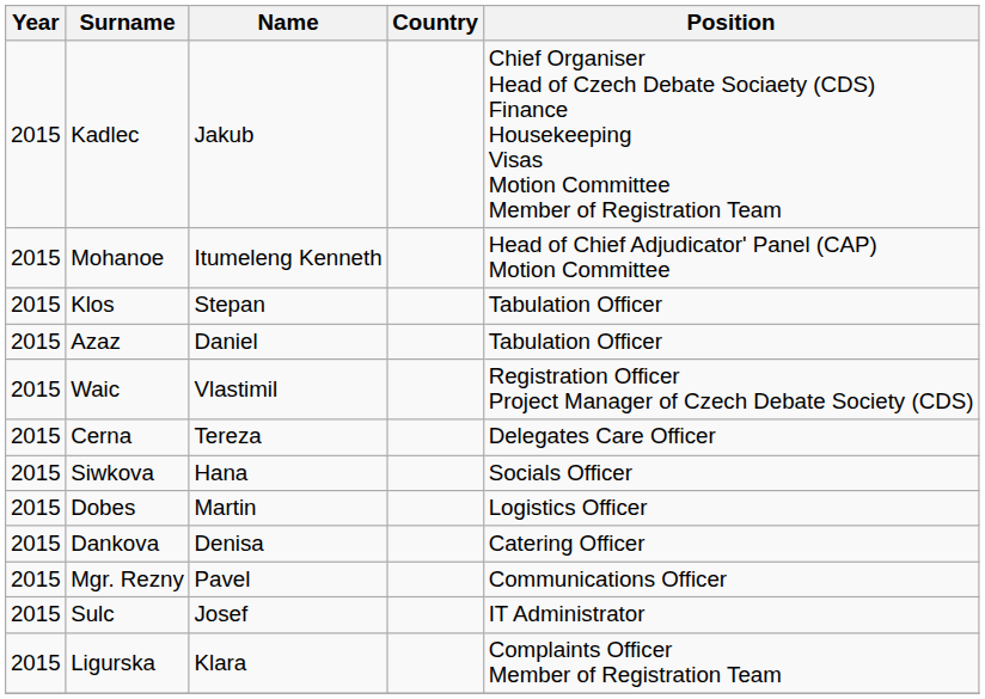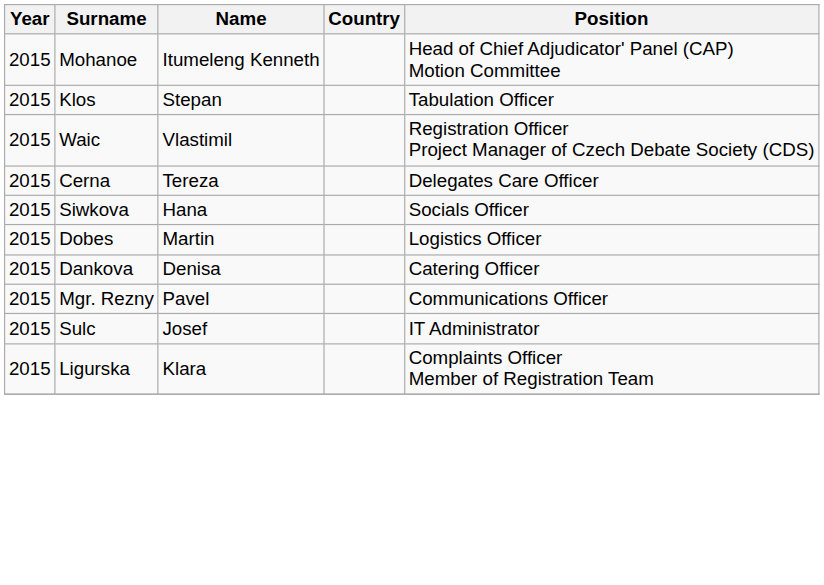 <table class="wikitable sortable">
 <tr>
 <th>Year</th>
 <th>Surname</th>
 <th>Name</th>
 <th>Country</th>
 <th>Position</th>
-</tr>
-<tr>
-<td>2015</td>
-<td>Kadlec</td>
-<td>Jakub</td>
-<td></td>
-<td>Chief Organiser<br>Head of Czech Debate Sociaety (CDS)<br>Finance<br>Housekeeping<br>Visas<br>Motion Committee<br>Member of Registration Team</td>
 </tr>
 <tr>
 <td>2015</td>
 <td>Mohanoe</td>
 <td>Itumeleng Kenneth</td>
 <td></td>
 <td>Head of Chief Adjudicator' Panel (CAP)<br>Motion Committee</td>
 </tr>
 <tr>
 <td>2015</td>
 <td>Klos</td>
 <td>Stepan</td>
-<td></td>
-<td>Tabulation Officer</td>
-</tr>
-<tr>
-<td>2015</td>
-<td>Azaz</td>
-<td>Daniel</td>
 <td></td>
 <td>Tabulation Officer</td>
 </tr>
 <tr>
 <td>2015</td>
 <td>Waic</td>
 <td>Vlastimil</td>
 <td></td>
 <td>Registration Officer<br>Project Manager of Czech Debate Society (CDS)</td>
 </tr>
 <tr>
 <td>2015</td>
 <td>Cerna</td>
 <td>Tereza</td>
 <td></td>
 <td>Delegates Care Officer</td>
 </tr>
 <tr>
 <td>2015</td>
 <td>Siwkova</td>
 <td>Hana</td>
 <td></td>
 <td>Socials Officer</td>
 </tr>
 <tr>
 <td>2015</td>
 <td>Dobes</td>
 <td>Martin</td>
 <td></td>
 <td>Logistics Officer</td>
 </tr>
 <tr>
 <td>2015</td>
 <td>Dankova</td>
 <td>Denisa</td>
 <td></td>
 <td>Catering Officer</td>
 </tr>
 <tr>
 <td>2015</td>
 <td>Mgr. Rezny</td>
 <td>Pavel</td>
 <td></td>
 <td>Communications Officer</td>
 </tr>
 <tr>
 <td>2015</td>
 <td>Sulc</td>
 <td>Josef</td>
 <td></td>
 <td>IT Administrator</td>
 </tr>
 <tr>
 <td>2015</td>
 <td>Ligurska</td>
 <td>Klara</td>
 <td></td>
 <td>Complaints Officer<br>Member of Registration Team</td>
 </tr>
 <tr>
 </tr>
 </table>
